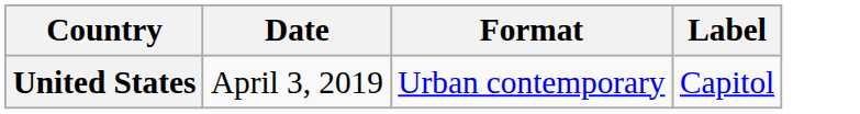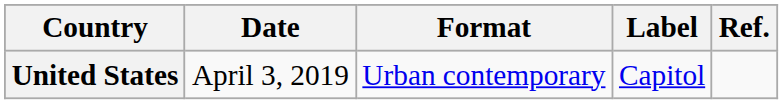 <table class="wikitable plainrowheaders">
 <tr>
 <th scope="col">Country</th>
 <th scope="col">Date</th>
 <th scope="col">Format</th>
 <th scope="col">Label</th>
+<th scope="col">Ref.</th>
 </tr>
 <tr>
 <th scope="row">United States</th>
 <td>April 3, 2019</td>
 <td><a href='#'>Urban contemporary</a></td>
 <td><a href='#'>Capitol</a></td>
+<td></td>
 </tr>
 </table>
